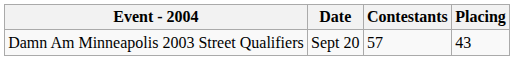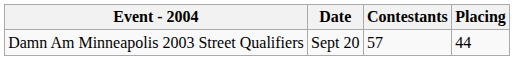 <table class="wikitable">
 <tr>
 <th>Event - 2004</th>
 <th>Date</th>
 <th>Contestants</th>
 <th>Placing</th>
 </tr>
 <tr>
 <td>Damn Am Minneapolis 2003 Street Qualifiers</td>
 <td>Sept 20</td>
 <td>57</td>
-<td>43</td>
+<td>44</td>
 </tr>
 </table>
